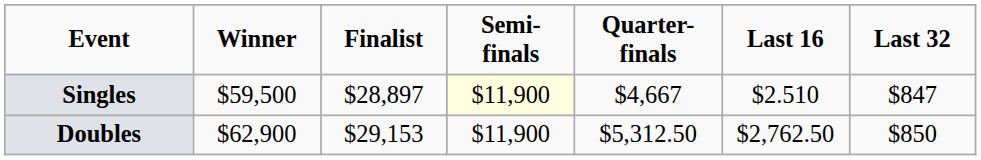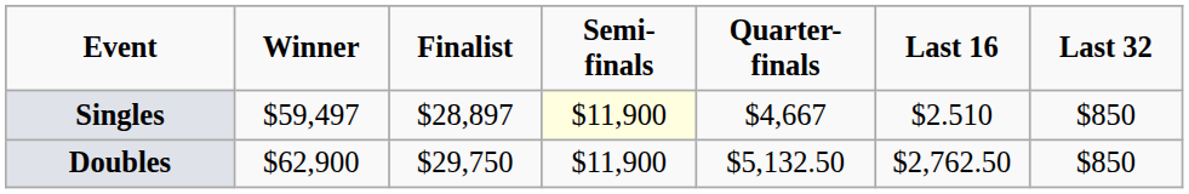 <table class="wikitable" style="font-size:90%; text-align:center">
 <tr>
 <td width="104px"><strong>Event</strong></td>
 <td width="68px"><strong>Winner</strong></td>
 <td width="68px"><strong>Finalist</strong></td>
 <td width="68px"><strong>Semi-finals</strong></td>
 <td width="80px"><strong>Quarter-finals</strong></td>
 <td width="68px"><strong>Last 16</strong></td>
 <td width="68px"><strong>Last 32</strong></td>
 </tr>
 <tr>
 <td bgcolor="#dfe2e9"><strong>Singles</strong></td>
-<td>$59,500</td>
+<td>$59,497</td>
 <td>$28,897</td>
 <td style="background: lightyellow;">$11,900</td>
 <td>$4,667</td>
 <td>$2.510</td>
-<td>$847</td>
+<td>$850</td>
 </tr>
 <tr>
 <td bgcolor="#dfe2e9"><strong>Doubles</strong></td>
 <td>$62,900</td>
-<td>$29,153</td>
+<td>$29,750</td>
 <td>$11,900</td>
-<td>$5,312.50</td>
+<td>$5,132.50</td>
 <td>$2,762.50</td>
 <td>$850</td>
 </tr>
 </table>
